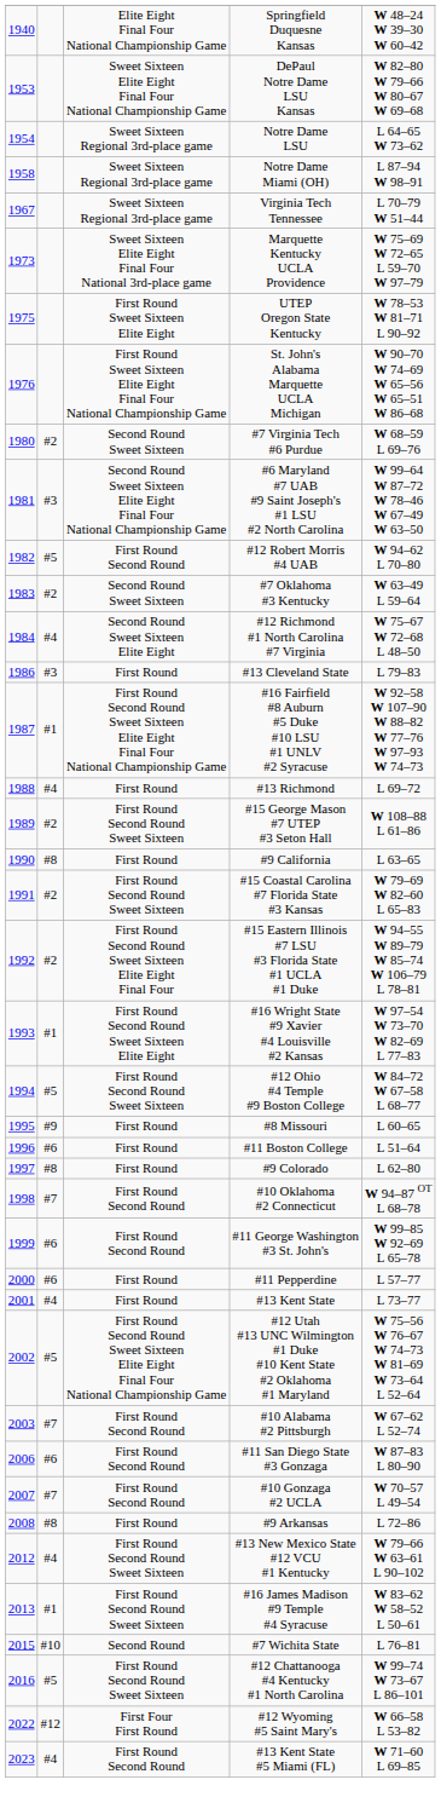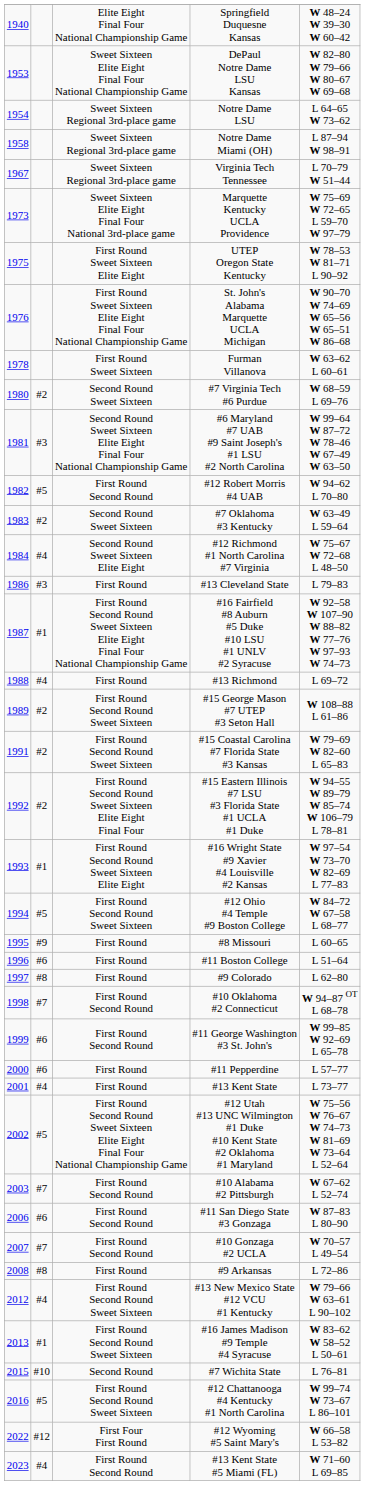 <table class="wikitable">
 <tr>
 </tr>
 <tr align="center">
 <td><a href='#'>1940</a></td>
 <td></td>
 <td>Elite Eight<br>Final Four<br>National Championship Game</td>
 <td>Springfield<br>Duquesne<br>Kansas</td>
 <td><strong>W</strong> 48–24<br><strong>W</strong> 39–30<br><strong>W</strong> 60–42</td>
 </tr>
 <tr align="center">
 <td><a href='#'>1953</a></td>
 <td></td>
 <td>Sweet Sixteen<br>Elite Eight<br>Final Four<br>National Championship Game</td>
 <td>DePaul<br>Notre Dame<br>LSU<br>Kansas</td>
 <td><strong>W</strong> 82–80<br><strong>W</strong> 79–66<br><strong>W</strong> 80–67<br><strong>W</strong> 69–68</td>
 </tr>
 <tr align="center">
 <td><a href='#'>1954</a></td>
 <td></td>
 <td>Sweet Sixteen<br>Regional 3rd-place game</td>
 <td>Notre Dame<br>LSU</td>
 <td>L 64–65<br><strong>W</strong> 73–62</td>
 </tr>
 <tr align="center">
 <td><a href='#'>1958</a></td>
 <td></td>
 <td>Sweet Sixteen<br>Regional 3rd-place game</td>
 <td>Notre Dame<br>Miami (OH)</td>
 <td>L 87–94<br><strong>W</strong> 98–91</td>
 </tr>
 <tr align="center">
 <td><a href='#'>1967</a></td>
 <td></td>
 <td>Sweet Sixteen<br>Regional 3rd-place game</td>
 <td>Virginia Tech<br>Tennessee</td>
 <td>L 70–79<br><strong>W</strong> 51–44</td>
 </tr>
 <tr align="center">
 <td><a href='#'>1973</a></td>
 <td></td>
 <td>Sweet Sixteen<br>Elite Eight<br>Final Four<br>National 3rd-place game</td>
 <td>Marquette<br>Kentucky<br>UCLA<br>Providence</td>
 <td><strong>W</strong> 75–69<br><strong>W</strong> 72–65<br>L 59–70<br><strong>W</strong> 97–79</td>
 </tr>
 <tr align="center">
 <td><a href='#'>1975</a></td>
 <td></td>
 <td>First Round<br>Sweet Sixteen<br>Elite Eight</td>
 <td>UTEP<br>Oregon State<br>Kentucky</td>
 <td><strong>W</strong> 78–53<br><strong>W</strong> 81–71<br>L 90–92</td>
 </tr>
 <tr align="center">
 <td><a href='#'>1976</a></td>
 <td></td>
 <td>First Round<br>Sweet Sixteen<br>Elite Eight<br>Final Four<br>National Championship Game</td>
 <td>St. John's<br>Alabama<br>Marquette<br>UCLA<br>Michigan</td>
 <td><strong>W</strong> 90–70<br><strong>W</strong> 74–69<br><strong>W</strong> 65–56<br><strong>W</strong> 65–51<br><strong>W</strong> 86–68</td>
+</tr>
+<tr align="center">
+<td><a href='#'>1978</a></td>
+<td></td>
+<td>First Round<br>Sweet Sixteen</td>
+<td>Furman<br>Villanova</td>
+<td><strong>W</strong> 63–62<br>L 60–61</td>
 </tr>
 <tr align="center">
 <td><a href='#'>1980</a></td>
 <td>#2</td>
 <td>Second Round<br>Sweet Sixteen</td>
 <td>#7 Virginia Tech<br>#6 Purdue</td>
 <td><strong>W</strong> 68–59<br>L 69–76</td>
 </tr>
 <tr align="center">
 <td><a href='#'>1981</a></td>
 <td>#3</td>
 <td>Second Round<br>Sweet Sixteen<br>Elite Eight<br>Final Four<br>National Championship Game</td>
 <td>#6 Maryland<br>#7 UAB<br>#9 Saint Joseph's<br>#1 LSU<br>#2 North Carolina</td>
 <td><strong>W</strong> 99–64<br><strong>W</strong> 87–72<br><strong>W</strong> 78–46<br><strong>W</strong> 67–49<br><strong>W</strong> 63–50</td>
 </tr>
 <tr align="center">
 <td><a href='#'>1982</a></td>
 <td>#5</td>
 <td>First Round<br>Second Round</td>
 <td>#12 Robert Morris<br>#4 UAB</td>
 <td><strong>W</strong> 94–62<br>L 70–80</td>
 </tr>
 <tr align="center">
 <td><a href='#'>1983</a></td>
 <td>#2</td>
 <td>Second Round<br>Sweet Sixteen</td>
 <td>#7 Oklahoma<br>#3 Kentucky</td>
 <td><strong>W</strong> 63–49<br>L 59–64</td>
 </tr>
 <tr align="center">
 <td><a href='#'>1984</a></td>
 <td>#4</td>
 <td>Second Round<br>Sweet Sixteen<br>Elite Eight</td>
 <td>#12 Richmond<br>#1 North Carolina<br>#7 Virginia</td>
 <td><strong>W</strong> 75–67<br><strong>W</strong> 72–68<br>L 48–50</td>
 </tr>
 <tr align="center">
 <td><a href='#'>1986</a></td>
 <td>#3</td>
 <td>First Round</td>
 <td>#13 Cleveland State</td>
 <td>L 79–83</td>
 </tr>
 <tr align="center">
 <td><a href='#'>1987</a></td>
 <td>#1</td>
 <td>First Round<br>Second Round<br>Sweet Sixteen<br>Elite Eight<br>Final Four<br>National Championship Game</td>
 <td>#16 Fairfield<br>#8 Auburn<br>#5 Duke<br>#10 LSU<br>#1 UNLV<br>#2 Syracuse</td>
 <td><strong>W</strong> 92–58<br><strong>W</strong> 107–90<br><strong>W</strong> 88–82<br><strong>W</strong> 77–76<br><strong>W</strong> 97–93<br><strong>W</strong> 74–73</td>
 </tr>
 <tr align="center">
 <td><a href='#'>1988</a></td>
 <td>#4</td>
 <td>First Round</td>
 <td>#13 Richmond</td>
 <td>L 69–72</td>
 </tr>
 <tr align="center">
 <td><a href='#'>1989</a></td>
 <td>#2</td>
 <td>First Round<br>Second Round<br>Sweet Sixteen</td>
 <td>#15 George Mason<br>#7 UTEP<br>#3 Seton Hall</td>
 <td><strong>W</strong> 108–88<br>L 61–86</td>
-</tr>
-<tr align="center">
-<td><a href='#'>1990</a></td>
-<td>#8</td>
-<td>First Round</td>
-<td>#9 California</td>
-<td>L 63–65</td>
 </tr>
 <tr align="center">
 <td><a href='#'>1991</a></td>
 <td>#2</td>
 <td>First Round<br>Second Round<br>Sweet Sixteen</td>
 <td>#15 Coastal Carolina<br>#7 Florida State<br>#3 Kansas</td>
 <td><strong>W</strong> 79–69<br><strong>W</strong> 82–60<br>L 65–83</td>
 </tr>
 <tr align="center">
 <td><a href='#'>1992</a></td>
 <td>#2</td>
 <td>First Round<br>Second Round<br>Sweet Sixteen<br>Elite Eight<br>Final Four</td>
 <td>#15 Eastern Illinois<br>#7 LSU<br>#3 Florida State<br>#1 UCLA<br>#1 Duke</td>
 <td><strong>W</strong> 94–55<br><strong>W</strong> 89–79<br><strong>W</strong> 85–74<br><strong>W</strong> 106–79<br>L 78–81</td>
 </tr>
 <tr align="center">
 <td><a href='#'>1993</a></td>
 <td>#1</td>
 <td>First Round<br>Second Round<br>Sweet Sixteen<br>Elite Eight</td>
 <td>#16 Wright State<br>#9 Xavier<br>#4 Louisville<br>#2 Kansas</td>
 <td><strong>W</strong> 97–54<br><strong>W</strong> 73–70<br><strong>W</strong> 82–69<br>L 77–83</td>
 </tr>
 <tr align="center">
 <td><a href='#'>1994</a></td>
 <td>#5</td>
 <td>First Round<br>Second Round<br>Sweet Sixteen</td>
 <td>#12 Ohio<br>#4 Temple<br>#9 Boston College</td>
 <td><strong>W</strong> 84–72<br><strong>W</strong> 67–58<br>L 68–77</td>
 </tr>
 <tr align="center">
 <td><a href='#'>1995</a></td>
 <td>#9</td>
 <td>First Round</td>
 <td>#8 Missouri</td>
 <td>L 60–65</td>
 </tr>
 <tr align="center">
 <td><a href='#'>1996</a></td>
 <td>#6</td>
 <td>First Round</td>
 <td>#11 Boston College</td>
 <td>L 51–64</td>
 </tr>
 <tr align="center">
 <td><a href='#'>1997</a></td>
 <td>#8</td>
 <td>First Round</td>
 <td>#9 Colorado</td>
 <td>L 62–80</td>
 </tr>
 <tr align="center">
 <td><a href='#'>1998</a></td>
 <td>#7</td>
 <td>First Round<br>Second Round</td>
 <td>#10 Oklahoma<br>#2 Connecticut</td>
 <td><strong>W</strong> 94–87 <sup>OT</sup><br>L 68–78</td>
 </tr>
 <tr align="center">
 <td><a href='#'>1999</a></td>
 <td>#6</td>
 <td>First Round<br>Second Round</td>
 <td>#11 George Washington<br>#3 St. John's</td>
 <td><strong>W</strong> 99–85<br><strong>W</strong> 92–69<br>L 65–78</td>
 </tr>
 <tr align="center">
 <td><a href='#'>2000</a></td>
 <td>#6</td>
 <td>First Round</td>
 <td>#11 Pepperdine</td>
 <td>L 57–77</td>
 </tr>
 <tr align="center">
 <td><a href='#'>2001</a></td>
 <td>#4</td>
 <td>First Round</td>
 <td>#13 Kent State</td>
 <td>L 73–77</td>
 </tr>
 <tr align="center">
 <td><a href='#'>2002</a></td>
 <td>#5</td>
 <td>First Round<br>Second Round<br>Sweet Sixteen<br>Elite Eight<br>Final Four<br>National Championship Game</td>
 <td>#12 Utah<br>#13 UNC Wilmington<br>#1 Duke<br>#10 Kent State<br>#2 Oklahoma<br>#1 Maryland</td>
 <td><strong>W</strong> 75–56<br><strong>W</strong> 76–67<br><strong>W</strong> 74–73<br><strong>W</strong> 81–69<br><strong>W</strong> 73–64<br>L 52–64</td>
 </tr>
 <tr align="center">
 <td><a href='#'>2003</a></td>
 <td>#7</td>
 <td>First Round<br>Second Round</td>
 <td>#10 Alabama<br>#2 Pittsburgh</td>
 <td><strong>W</strong> 67–62<br>L 52–74</td>
 </tr>
 <tr align="center">
 <td><a href='#'>2006</a></td>
 <td>#6</td>
 <td>First Round<br>Second Round</td>
 <td>#11 San Diego State<br>#3 Gonzaga</td>
 <td><strong>W</strong> 87–83<br>L 80–90</td>
 </tr>
 <tr align="center">
 <td><a href='#'>2007</a></td>
 <td>#7</td>
 <td>First Round<br>Second Round</td>
 <td>#10 Gonzaga<br>#2 UCLA</td>
 <td><strong>W</strong> 70–57<br>L 49–54</td>
 </tr>
 <tr align="center">
 <td><a href='#'>2008</a></td>
 <td>#8</td>
 <td>First Round</td>
 <td>#9 Arkansas</td>
 <td>L 72–86</td>
 </tr>
 <tr align="center">
 <td><a href='#'>2012</a></td>
 <td>#4</td>
 <td>First Round<br>Second Round<br>Sweet Sixteen</td>
 <td>#13 New Mexico State<br>#12 VCU<br>#1 Kentucky</td>
 <td><strong>W</strong> 79–66<br><strong>W</strong> 63–61<br>L 90–102</td>
 </tr>
 <tr align="center">
 <td><a href='#'>2013</a></td>
 <td>#1</td>
 <td>First Round<br>Second Round<br>Sweet Sixteen</td>
 <td>#16 James Madison<br>#9 Temple<br>#4 Syracuse</td>
 <td><strong>W</strong> 83–62<br><strong>W</strong> 58–52<br>L 50–61</td>
 </tr>
 <tr align="center">
 <td><a href='#'>2015</a></td>
 <td>#10</td>
 <td>Second Round</td>
 <td>#7 Wichita State</td>
 <td>L 76–81</td>
 </tr>
 <tr align="center">
 <td><a href='#'>2016</a></td>
 <td>#5</td>
 <td>First Round<br>Second Round<br>Sweet Sixteen</td>
 <td>#12 Chattanooga<br>#4 Kentucky<br>#1 North Carolina</td>
 <td><strong>W</strong> 99–74<br><strong>W</strong> 73–67<br>L 86–101</td>
 </tr>
 <tr align="center">
 <td><a href='#'>2022</a></td>
 <td>#12</td>
 <td>First Four<br>First Round</td>
 <td>#12 Wyoming<br> #5 Saint Mary's</td>
 <td><strong>W</strong> 66–58<br>L 53–82</td>
 </tr>
 <tr align="center">
 <td><a href='#'>2023</a></td>
 <td>#4</td>
 <td>First Round<br>Second Round</td>
 <td>#13 Kent State<br>#5 Miami (FL)</td>
 <td><strong>W</strong> 71–60<br> L 69–85</td>
 </tr>
 </table>
